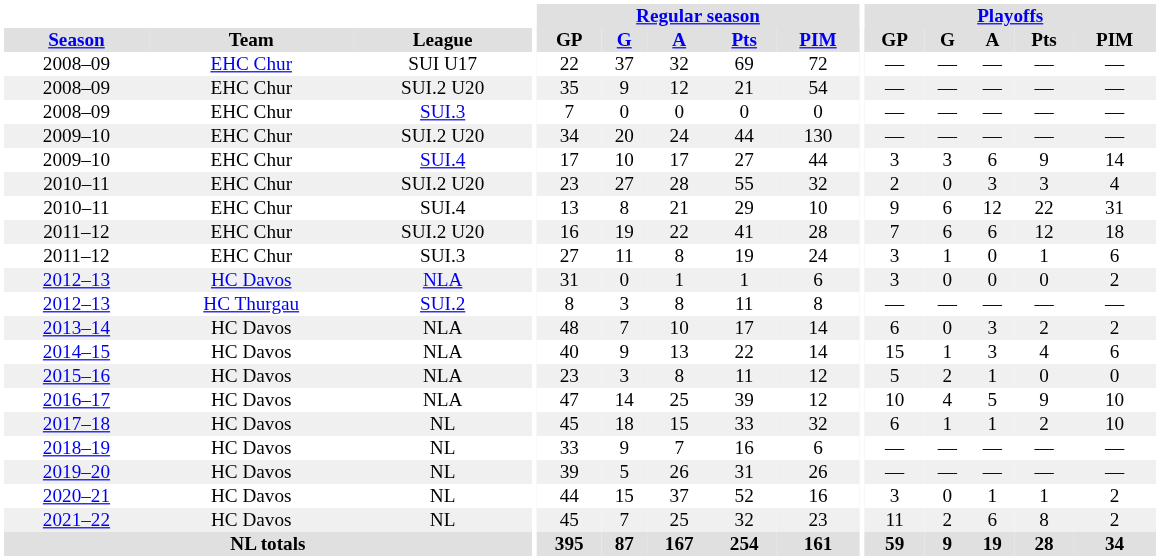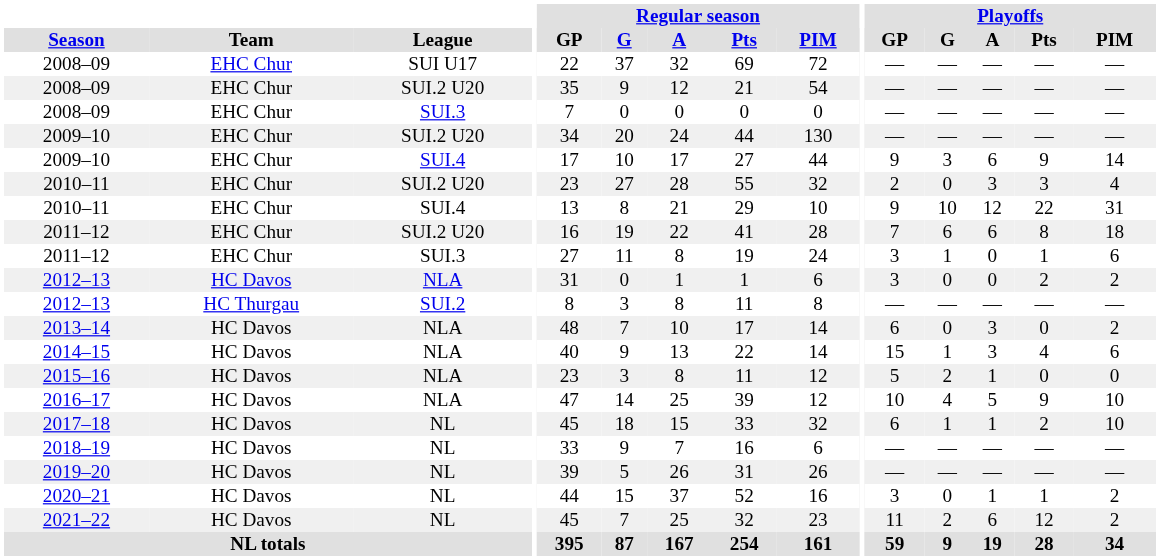 <table border="0" cellpadding="1" cellspacing="0" style="text-align:center; width:60em">
 <tr bgcolor="#e0e0e0">
 <th colspan="3" bgcolor="#ffffff"></th>
 <th rowspan="99" bgcolor="#ffffff"></th>
 <th colspan="5"><a href='#'>Regular season</a></th>
 <th rowspan="99" bgcolor="#ffffff"></th>
 <th colspan="5"><a href='#'>Playoffs</a></th>
 </tr>
 <tr bgcolor="#e0e0e0">
 <th><a href='#'>Season</a></th>
 <th>Team</th>
 <th>League</th>
 <th>GP</th>
 <th><a href='#'>G</a></th>
 <th><a href='#'>A</a></th>
 <th><a href='#'>Pts</a></th>
 <th><a href='#'>PIM</a></th>
 <th>GP</th>
 <th>G</th>
 <th>A</th>
 <th>Pts</th>
 <th>PIM</th>
 </tr>
 <tr>
 <td>2008–09</td>
 <td><a href='#'>EHC Chur</a></td>
 <td>SUI U17</td>
 <td>22</td>
 <td>37</td>
 <td>32</td>
 <td>69</td>
 <td>72</td>
 <td>—</td>
 <td>—</td>
 <td>—</td>
 <td>—</td>
 <td>—</td>
 </tr>
 <tr bgcolor="#f0f0f0">
 <td>2008–09</td>
 <td>EHC Chur</td>
 <td>SUI.2 U20</td>
 <td>35</td>
 <td>9</td>
 <td>12</td>
 <td>21</td>
 <td>54</td>
 <td>—</td>
 <td>—</td>
 <td>—</td>
 <td>—</td>
 <td>—</td>
 </tr>
 <tr>
 <td>2008–09</td>
 <td>EHC Chur</td>
 <td><a href='#'>SUI.3</a></td>
 <td>7</td>
 <td>0</td>
 <td>0</td>
 <td>0</td>
 <td>0</td>
 <td>—</td>
 <td>—</td>
 <td>—</td>
 <td>—</td>
 <td>—</td>
 </tr>
 <tr bgcolor="#f0f0f0">
 <td>2009–10</td>
 <td>EHC Chur</td>
 <td>SUI.2 U20</td>
 <td>34</td>
 <td>20</td>
 <td>24</td>
 <td>44</td>
 <td>130</td>
 <td>—</td>
 <td>—</td>
 <td>—</td>
 <td>—</td>
 <td>—</td>
 </tr>
 <tr>
 <td>2009–10</td>
 <td>EHC Chur</td>
 <td><a href='#'>SUI.4</a></td>
 <td>17</td>
 <td>10</td>
 <td>17</td>
 <td>27</td>
 <td>44</td>
-<td>3</td>
+<td>9</td>
 <td>3</td>
 <td>6</td>
 <td>9</td>
 <td>14</td>
 </tr>
 <tr bgcolor="#f0f0f0">
 <td>2010–11</td>
 <td>EHC Chur</td>
 <td>SUI.2 U20</td>
 <td>23</td>
 <td>27</td>
 <td>28</td>
 <td>55</td>
 <td>32</td>
 <td>2</td>
 <td>0</td>
 <td>3</td>
 <td>3</td>
 <td>4</td>
 </tr>
 <tr>
 <td>2010–11</td>
 <td>EHC Chur</td>
 <td>SUI.4</td>
 <td>13</td>
 <td>8</td>
 <td>21</td>
 <td>29</td>
 <td>10</td>
 <td>9</td>
-<td>6</td>
+<td>10</td>
 <td>12</td>
 <td>22</td>
 <td>31</td>
 </tr>
 <tr bgcolor="#f0f0f0">
 <td>2011–12</td>
 <td>EHC Chur</td>
 <td>SUI.2 U20</td>
 <td>16</td>
 <td>19</td>
 <td>22</td>
 <td>41</td>
 <td>28</td>
 <td>7</td>
 <td>6</td>
 <td>6</td>
-<td>12</td>
+<td>8</td>
 <td>18</td>
 </tr>
 <tr>
 <td>2011–12</td>
 <td>EHC Chur</td>
 <td>SUI.3</td>
 <td>27</td>
 <td>11</td>
 <td>8</td>
 <td>19</td>
 <td>24</td>
 <td>3</td>
 <td>1</td>
 <td>0</td>
 <td>1</td>
 <td>6</td>
 </tr>
 <tr bgcolor="#f0f0f0">
 <td><a href='#'>2012–13</a></td>
 <td><a href='#'>HC Davos</a></td>
 <td><a href='#'>NLA</a></td>
 <td>31</td>
 <td>0</td>
 <td>1</td>
 <td>1</td>
 <td>6</td>
 <td>3</td>
 <td>0</td>
 <td>0</td>
-<td>0</td>
+<td>2</td>
 <td>2</td>
 </tr>
 <tr>
 <td><a href='#'>2012–13</a></td>
 <td><a href='#'>HC Thurgau</a></td>
 <td><a href='#'>SUI.2</a></td>
 <td>8</td>
 <td>3</td>
 <td>8</td>
 <td>11</td>
 <td>8</td>
 <td>—</td>
 <td>—</td>
 <td>—</td>
 <td>—</td>
 <td>—</td>
 </tr>
 <tr bgcolor="#f0f0f0">
 <td><a href='#'>2013–14</a></td>
 <td>HC Davos</td>
 <td>NLA</td>
 <td>48</td>
 <td>7</td>
 <td>10</td>
 <td>17</td>
 <td>14</td>
 <td>6</td>
 <td>0</td>
 <td>3</td>
-<td>2</td>
+<td>0</td>
 <td>2</td>
 </tr>
 <tr>
 <td><a href='#'>2014–15</a></td>
 <td>HC Davos</td>
 <td>NLA</td>
 <td>40</td>
 <td>9</td>
 <td>13</td>
 <td>22</td>
 <td>14</td>
 <td>15</td>
 <td>1</td>
 <td>3</td>
 <td>4</td>
 <td>6</td>
 </tr>
 <tr bgcolor="#f0f0f0">
 <td><a href='#'>2015–16</a></td>
 <td>HC Davos</td>
 <td>NLA</td>
 <td>23</td>
 <td>3</td>
 <td>8</td>
 <td>11</td>
 <td>12</td>
 <td>5</td>
 <td>2</td>
 <td>1</td>
 <td>0</td>
 <td>0</td>
 </tr>
 <tr>
 <td><a href='#'>2016–17</a></td>
 <td>HC Davos</td>
 <td>NLA</td>
 <td>47</td>
 <td>14</td>
 <td>25</td>
 <td>39</td>
 <td>12</td>
 <td>10</td>
 <td>4</td>
 <td>5</td>
 <td>9</td>
 <td>10</td>
 </tr>
 <tr bgcolor="#f0f0f0">
 <td><a href='#'>2017–18</a></td>
 <td>HC Davos</td>
 <td>NL</td>
 <td>45</td>
 <td>18</td>
 <td>15</td>
 <td>33</td>
 <td>32</td>
 <td>6</td>
 <td>1</td>
 <td>1</td>
 <td>2</td>
 <td>10</td>
 </tr>
 <tr>
 <td><a href='#'>2018–19</a></td>
 <td>HC Davos</td>
 <td>NL</td>
 <td>33</td>
 <td>9</td>
 <td>7</td>
 <td>16</td>
 <td>6</td>
 <td>—</td>
 <td>—</td>
 <td>—</td>
 <td>—</td>
 <td>—</td>
 </tr>
 <tr bgcolor="#f0f0f0">
 <td><a href='#'>2019–20</a></td>
 <td>HC Davos</td>
 <td>NL</td>
 <td>39</td>
 <td>5</td>
 <td>26</td>
 <td>31</td>
 <td>26</td>
 <td>—</td>
 <td>—</td>
 <td>—</td>
 <td>—</td>
 <td>—</td>
 </tr>
 <tr>
 <td><a href='#'>2020–21</a></td>
 <td>HC Davos</td>
 <td>NL</td>
 <td>44</td>
 <td>15</td>
 <td>37</td>
 <td>52</td>
 <td>16</td>
 <td>3</td>
 <td>0</td>
 <td>1</td>
 <td>1</td>
 <td>2</td>
 </tr>
 <tr bgcolor="#f0f0f0">
 <td><a href='#'>2021–22</a></td>
 <td>HC Davos</td>
 <td>NL</td>
 <td>45</td>
 <td>7</td>
 <td>25</td>
 <td>32</td>
 <td>23</td>
 <td>11</td>
 <td>2</td>
 <td>6</td>
-<td>8</td>
+<td>12</td>
 <td>2</td>
 </tr>
 <tr bgcolor="#e0e0e0">
 <th colspan="3">NL totals</th>
 <th>395</th>
 <th>87</th>
 <th>167</th>
 <th>254</th>
 <th>161</th>
 <th>59</th>
 <th>9</th>
 <th>19</th>
 <th>28</th>
 <th>34</th>
 </tr>
 </table>
